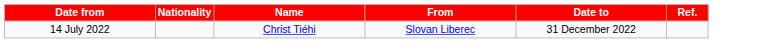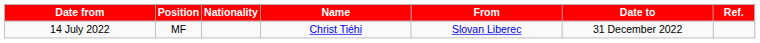 <table class="wikitable" style="text-align:center; font-size:90%; ">
 <tr>
 <th style="background:#ff0000; color:white; width:200px;">Date from</th>
+<th style="background:#ff0000; color:white; width:50px;">Position</th>
 <th style="background:#ff0000; color:white; width:50px;">Nationality</th>
 <th style="background:#ff0000; color:white; width:200px;">Name</th>
 <th style="background:#ff0000; color:white; width:200px;">From</th>
 <th style="background:#ff0000; color:white; width:200px;">Date to</th>
 <th style="background:#ff0000; color:white; width:50px;">Ref.</th>
 </tr>
 <tr>
 <td>14 July 2022</td>
+<td>MF</td>
 <td></td>
 <td><a href='#'>Christ Tiéhi</a></td>
 <td><a href='#'>Slovan Liberec</a></td>
 <td>31 December 2022</td>
 <td></td>
 </tr>
 </table>
